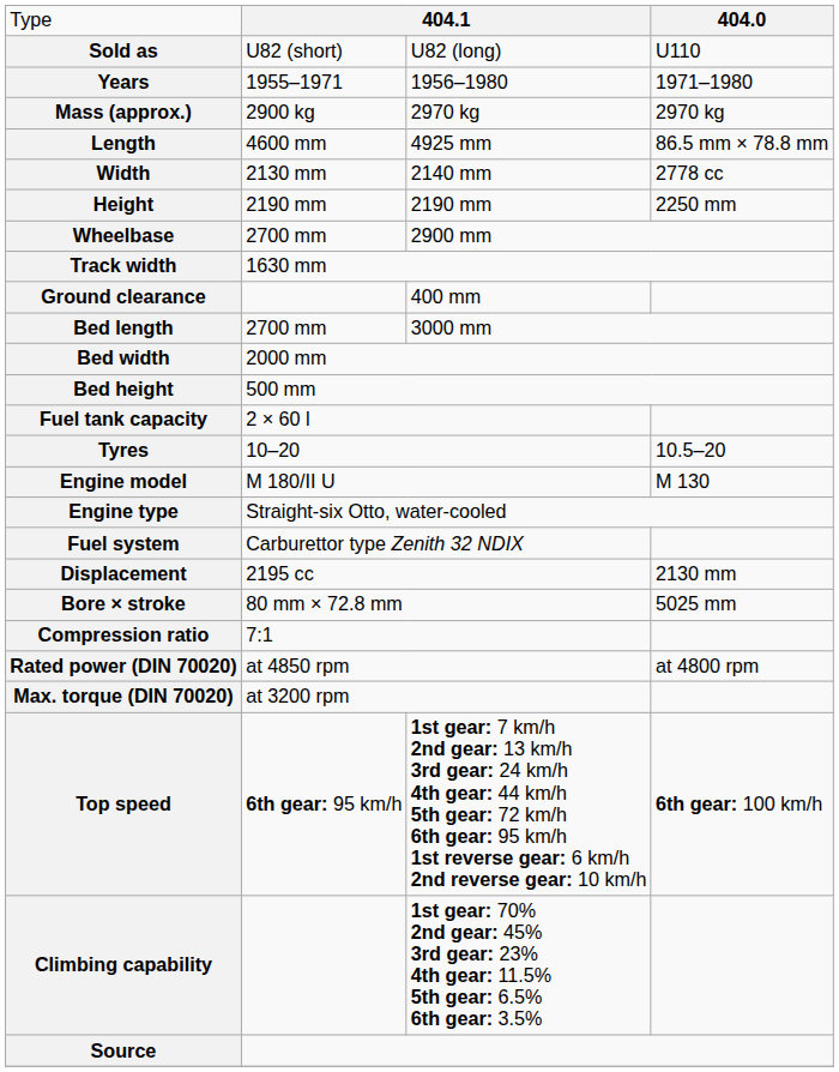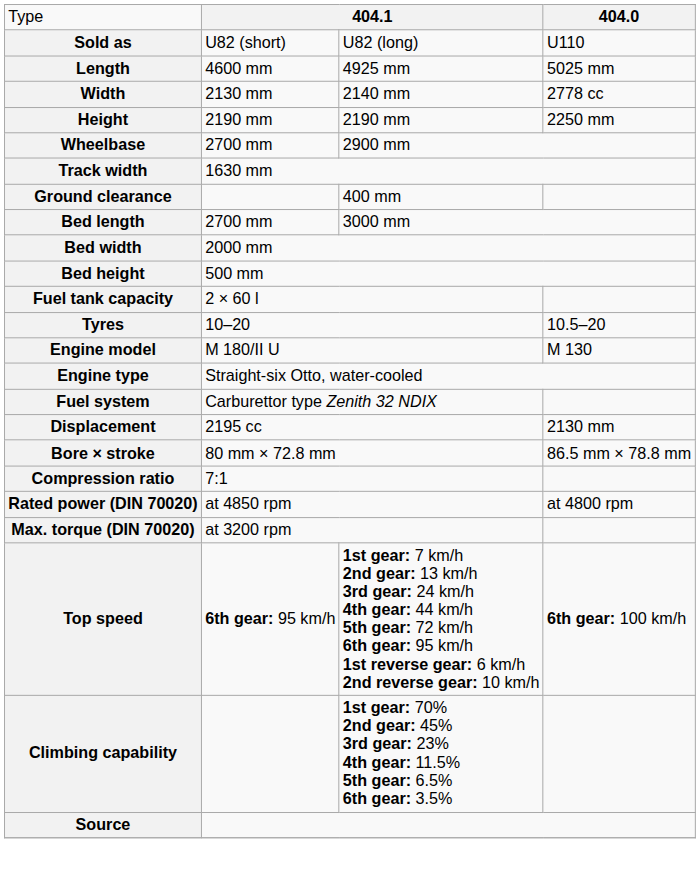 <table class="wikitable">
 <tr>
 <td>Type</td>
 <th colspan="2">404.1</th>
 <th>404.0</th>
 </tr>
 <tr>
 <th>Sold as</th>
 <td>U82 (short)</td>
 <td>U82 (long)</td>
 <td>U110</td>
 </tr>
 <tr>
-<th>Years</th>
-<td>1955–1971</td>
-<td>1956–1980</td>
-<td>1971–1980</td>
-</tr>
-<tr>
-<th>Mass (approx.)</th>
-<td>2900 kg</td>
-<td>2970 kg</td>
-<td>2970 kg</td>
-</tr>
-<tr>
 <th>Length</th>
 <td>4600 mm</td>
 <td>4925 mm</td>
-<td>86.5 mm × 78.8 mm</td>
+<td>5025 mm</td>
 </tr>
 <tr>
 <th>Width</th>
 <td>2130 mm</td>
 <td>2140 mm</td>
 <td>2778 cc</td>
 </tr>
 <tr>
 <th>Height</th>
 <td>2190 mm</td>
 <td>2190 mm</td>
 <td>2250 mm</td>
 </tr>
 <tr>
 <th>Wheelbase</th>
 <td>2700 mm</td>
 <td colspan="2">2900 mm</td>
 </tr>
 <tr>
 <th>Track width</th>
 <td colspan="3">1630 mm</td>
 </tr>
 <tr>
 <th>Ground clearance</th>
 <td></td>
 <td>400 mm</td>
 <td></td>
 </tr>
 <tr>
 <th>Bed length</th>
 <td>2700 mm</td>
 <td colspan="2">3000 mm</td>
 </tr>
 <tr>
 <th>Bed width</th>
 <td colspan="3">2000 mm</td>
 </tr>
 <tr>
 <th>Bed height</th>
 <td colspan="3">500 mm</td>
 </tr>
 <tr>
 <th>Fuel tank capacity</th>
 <td colspan="2">2 × 60 l</td>
 <td></td>
 </tr>
 <tr>
 <th>Tyres</th>
 <td colspan="2">10–20</td>
 <td>10.5–20</td>
 </tr>
 <tr>
 <th>Engine model</th>
 <td colspan="2">M 180/II U</td>
 <td>M 130</td>
 </tr>
 <tr>
 <th>Engine type</th>
 <td colspan="3">Straight-six Otto, water-cooled</td>
 </tr>
 <tr>
 <th>Fuel system</th>
 <td colspan="2">Carburettor type <em>Zenith 32 NDIX</em></td>
 <td></td>
 </tr>
 <tr>
 <th>Displacement</th>
 <td colspan="2">2195 cc</td>
 <td>2130 mm</td>
 </tr>
 <tr>
 <th>Bore × stroke</th>
 <td colspan="2">80 mm × 72.8 mm</td>
-<td>5025 mm</td>
+<td>86.5 mm × 78.8 mm</td>
 </tr>
 <tr>
 <th>Compression ratio</th>
 <td colspan="2">7:1</td>
 <td></td>
 </tr>
 <tr>
 <th>Rated power (DIN 70020)</th>
 <td colspan="2"> at 4850 rpm</td>
 <td> at 4800 rpm</td>
 </tr>
 <tr>
 <th>Max. torque (DIN 70020)</th>
 <td colspan="2"> at 3200 rpm</td>
 <td></td>
 </tr>
 <tr>
 <th>Top speed</th>
 <td><strong>6th gear:</strong> 95 km/h</td>
 <td><strong>1st gear:</strong> 7 km/h<br><strong>2nd gear:</strong> 13 km/h<br><strong>3rd gear:</strong> 24 km/h<br><strong>4th gear:</strong> 44 km/h<br><strong>5th gear:</strong> 72 km/h<br><strong>6th gear:</strong> 95 km/h<br><strong>1st reverse gear:</strong> 6 km/h<br><strong>2nd reverse gear:</strong> 10 km/h</td>
 <td><strong>6th gear:</strong> 100 km/h</td>
 </tr>
 <tr>
 <th>Climbing capability</th>
 <td></td>
 <td><strong>1st gear:</strong> 70%<br><strong>2nd gear:</strong> 45%<br><strong>3rd gear:</strong> 23%<br><strong>4th gear:</strong> 11.5%<br><strong>5th gear:</strong> 6.5%<br><strong>6th gear:</strong> 3.5%</td>
 <td></td>
 </tr>
 <tr>
 <th>Source</th>
 <td colspan="3"></td>
 </tr>
 <tr>
 </tr>
 </table>
